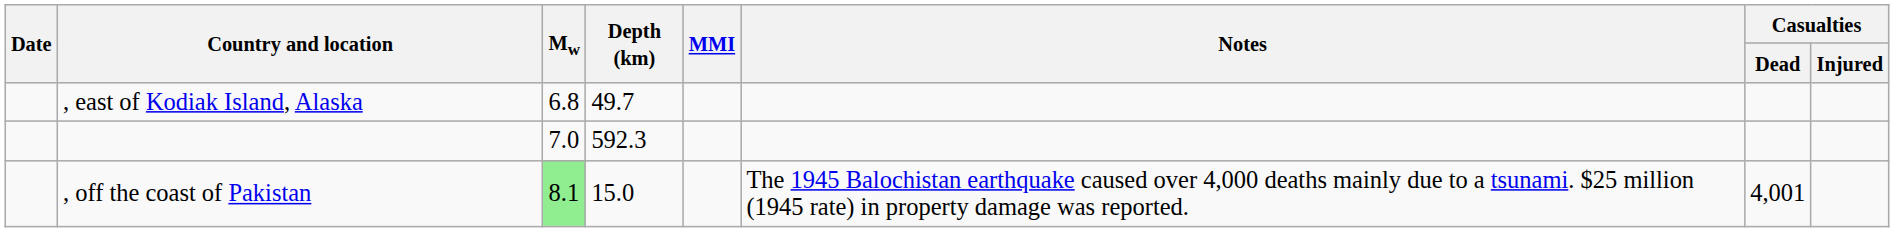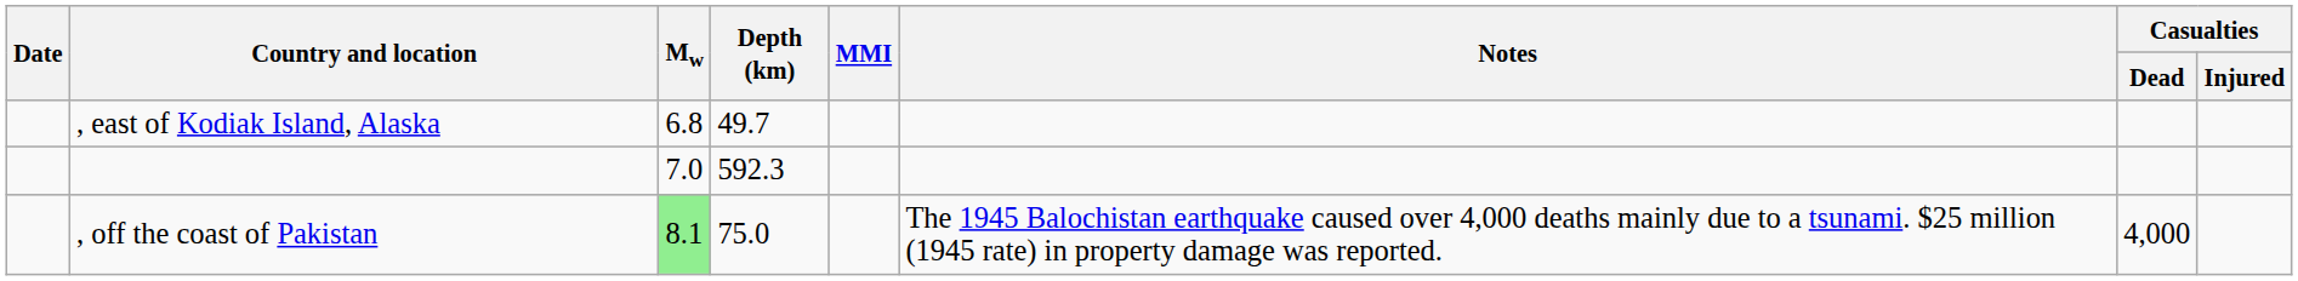 <table class="wikitable sortable sort-under" style="border:1px black; margin-left:1em;">
 <tr>
 <th rowspan="2"><small>Date</small></th>
 <th rowspan="2" style="width: 310px"><small>Country and location</small></th>
 <th rowspan="2"><small>M<sub>w</sub></small></th>
 <th rowspan="2"><small>Depth (km)</small></th>
 <th rowspan="2"><small><a href='#'>MMI</a></small></th>
 <th rowspan="2" class="unsortable"><small>Notes</small></th>
 <th colspan="2"><small>Casualties</small></th>
 </tr>
 <tr>
 <th><small>Dead</small></th>
 <th><small>Injured</small></th>
 </tr>
 <tr>
 <td></td>
 <td>, east of <a href='#'>Kodiak Island</a>, <a href='#'>Alaska</a></td>
 <td>6.8</td>
 <td>49.7</td>
 <td></td>
 <td></td>
 <td></td>
 <td></td>
 </tr>
 <tr>
 <td></td>
 <td></td>
 <td>7.0</td>
 <td>592.3</td>
 <td></td>
 <td></td>
 <td></td>
 <td></td>
 </tr>
 <tr>
 <td></td>
 <td>, off the coast of <a href='#'>Pakistan</a></td>
 <td style="background: lightgreen;">8.1</td>
-<td>15.0</td>
+<td>75.0</td>
 <td></td>
 <td>The <a href='#'>1945 Balochistan earthquake</a> caused over 4,000 deaths mainly due to a <a href='#'>tsunami</a>. $25 million (1945 rate) in property damage was reported.</td>
-<td>4,001</td>
+<td>4,000</td>
 <td></td>
 </tr>
 </table>
